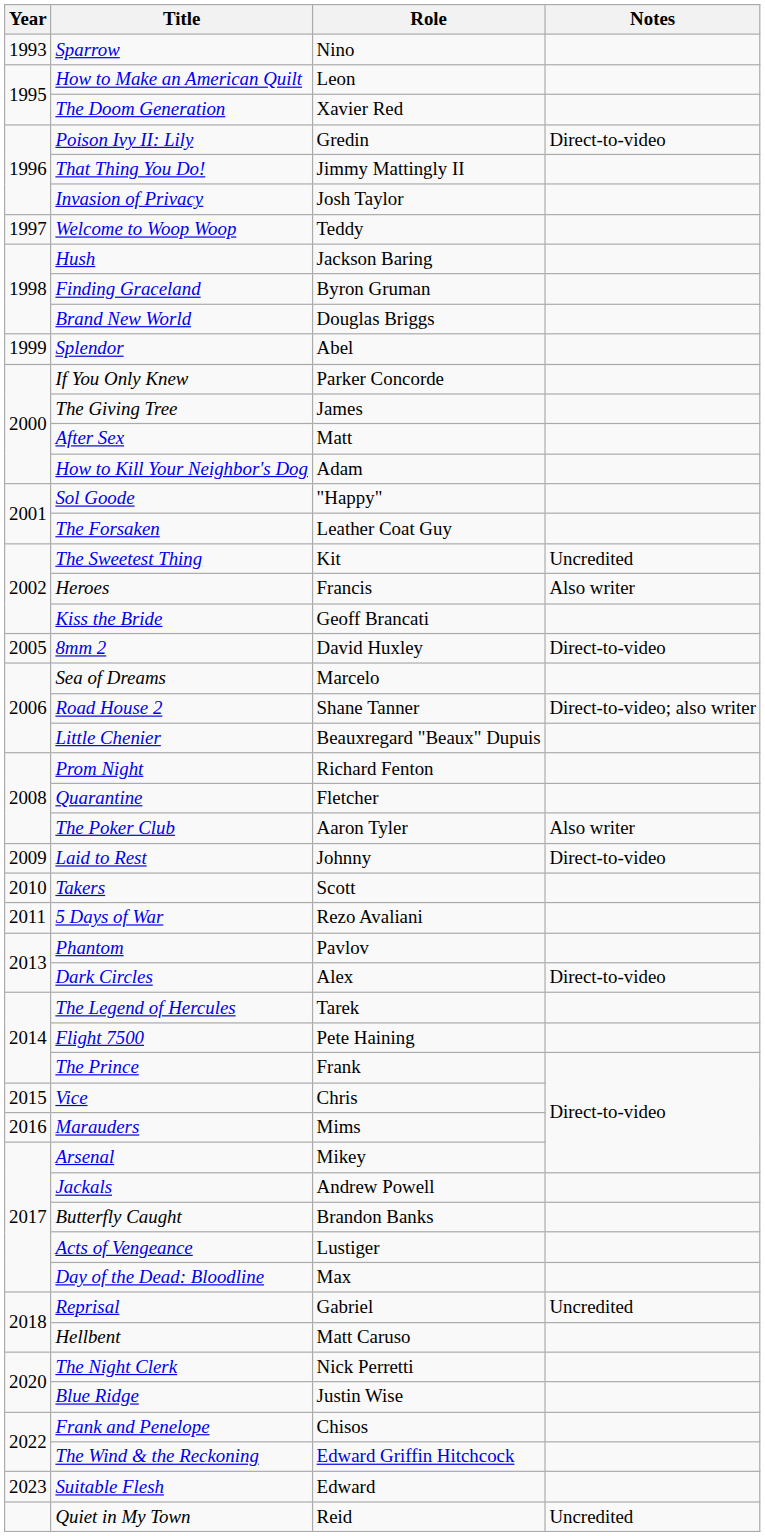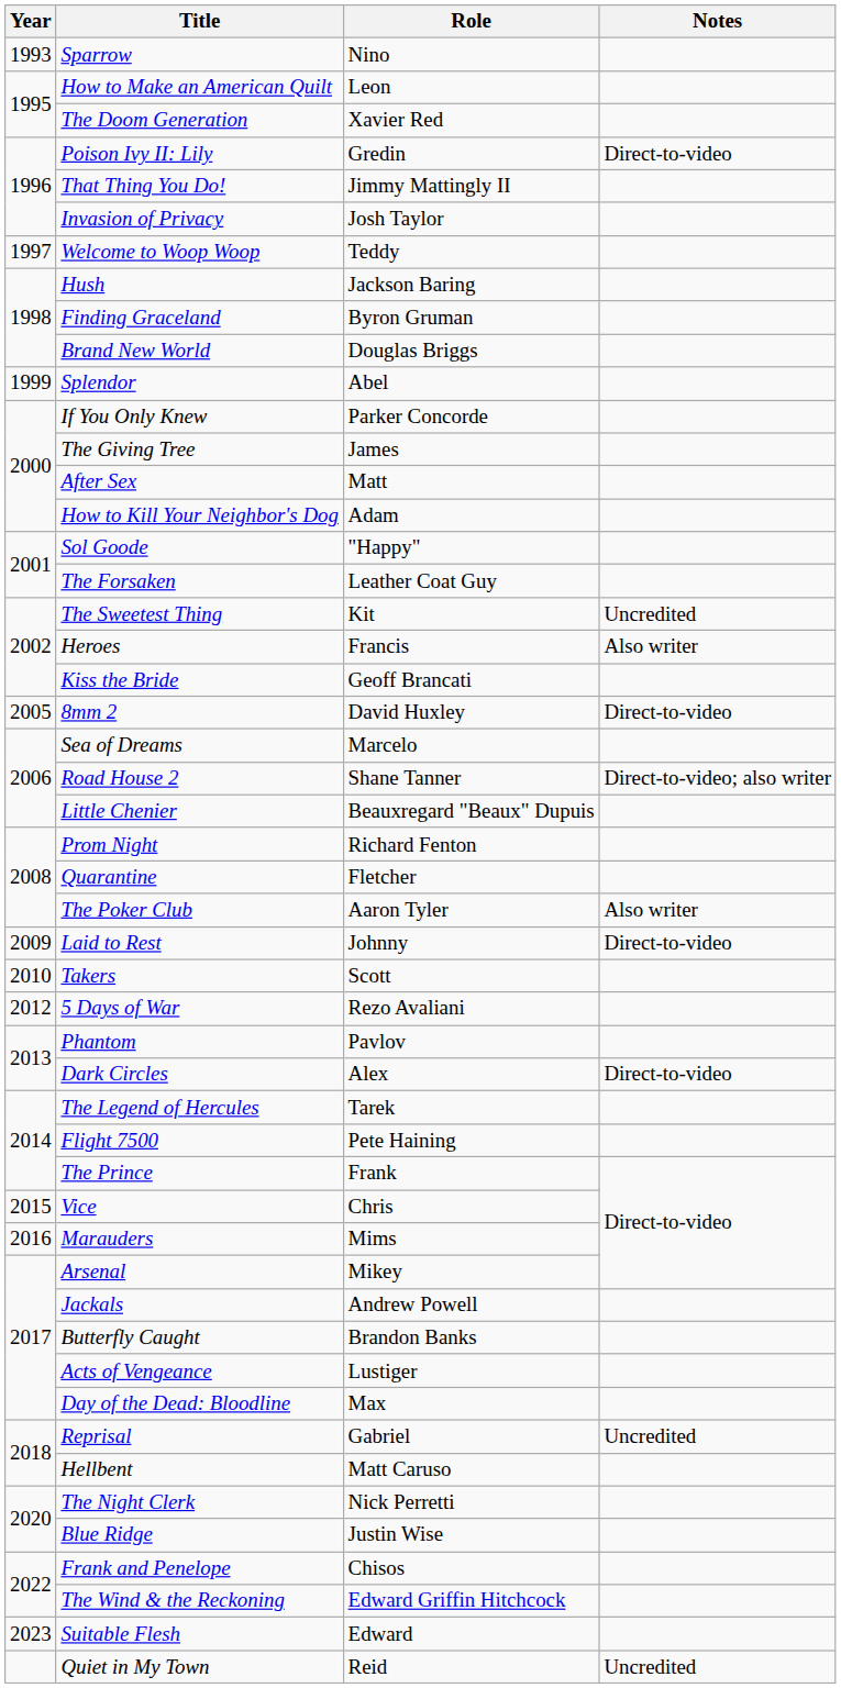 <table class="wikitable sortable">
 <tr>
 <th>Year</th>
 <th>Title</th>
 <th>Role</th>
 <th class="unsortable">Notes</th>
 </tr>
 <tr>
 <td>1993</td>
 <td><em><a href='#'>Sparrow</a></em></td>
 <td>Nino</td>
 <td></td>
 </tr>
 <tr>
 <td rowspan="2">1995</td>
 <td><em><a href='#'>How to Make an American Quilt</a></em></td>
 <td>Leon</td>
 <td></td>
 </tr>
 <tr>
 <td><em><a href='#'>The Doom Generation</a></em></td>
 <td>Xavier Red</td>
 <td></td>
 </tr>
 <tr>
 <td rowspan="3">1996</td>
 <td><em><a href='#'>Poison Ivy II: Lily</a></em></td>
 <td>Gredin</td>
 <td>Direct-to-video</td>
 </tr>
 <tr>
 <td><em><a href='#'>That Thing You Do!</a></em></td>
 <td>Jimmy Mattingly II</td>
 <td></td>
 </tr>
 <tr>
 <td><em><a href='#'>Invasion of Privacy</a></em></td>
 <td>Josh Taylor</td>
 <td></td>
 </tr>
 <tr>
 <td>1997</td>
 <td><em><a href='#'>Welcome to Woop Woop</a></em></td>
 <td>Teddy</td>
 <td></td>
 </tr>
 <tr>
 <td rowspan="3">1998</td>
 <td><em><a href='#'>Hush</a></em></td>
 <td>Jackson Baring</td>
 <td></td>
 </tr>
 <tr>
 <td><em><a href='#'>Finding Graceland</a></em></td>
 <td>Byron Gruman</td>
 <td></td>
 </tr>
 <tr>
 <td><em><a href='#'>Brand New World</a></em></td>
 <td>Douglas Briggs</td>
 <td></td>
 </tr>
 <tr>
 <td>1999</td>
 <td><em><a href='#'>Splendor</a></em></td>
 <td>Abel</td>
 <td></td>
 </tr>
 <tr>
 <td rowspan="4">2000</td>
 <td><em>If You Only Knew</em></td>
 <td>Parker Concorde</td>
 <td></td>
 </tr>
 <tr>
 <td><em>The Giving Tree</em></td>
 <td>James</td>
 <td></td>
 </tr>
 <tr>
 <td><em><a href='#'>After Sex</a></em></td>
 <td>Matt</td>
 <td></td>
 </tr>
 <tr>
 <td><em><a href='#'>How to Kill Your Neighbor's Dog</a></em></td>
 <td>Adam</td>
 <td></td>
 </tr>
 <tr>
 <td rowspan="2">2001</td>
 <td><em><a href='#'>Sol Goode</a></em></td>
 <td>"Happy"</td>
 <td></td>
 </tr>
 <tr>
 <td><em><a href='#'>The Forsaken</a></em></td>
 <td>Leather Coat Guy</td>
 <td></td>
 </tr>
 <tr>
 <td rowspan="3">2002</td>
 <td><em><a href='#'>The Sweetest Thing</a></em></td>
 <td>Kit</td>
 <td>Uncredited</td>
 </tr>
 <tr>
 <td><em>Heroes</em></td>
 <td>Francis</td>
 <td>Also writer</td>
 </tr>
 <tr>
 <td><em><a href='#'>Kiss the Bride</a></em></td>
 <td>Geoff Brancati</td>
 <td></td>
 </tr>
 <tr>
 <td>2005</td>
 <td><em><a href='#'>8mm 2</a></em></td>
 <td>David Huxley</td>
 <td>Direct-to-video</td>
 </tr>
 <tr>
 <td rowspan="3">2006</td>
 <td><em>Sea of Dreams</em></td>
 <td>Marcelo</td>
 <td></td>
 </tr>
 <tr>
 <td><em><a href='#'>Road House 2</a></em></td>
 <td>Shane Tanner</td>
 <td>Direct-to-video; also writer</td>
 </tr>
 <tr>
 <td><em><a href='#'>Little Chenier</a></em></td>
 <td>Beauxregard "Beaux" Dupuis</td>
 <td></td>
 </tr>
 <tr>
 <td rowspan="3">2008</td>
 <td><em><a href='#'>Prom Night</a></em></td>
 <td>Richard Fenton</td>
 <td></td>
 </tr>
 <tr>
 <td><em><a href='#'>Quarantine</a></em></td>
 <td>Fletcher</td>
 <td></td>
 </tr>
 <tr>
 <td><em><a href='#'>The Poker Club</a></em></td>
 <td>Aaron Tyler</td>
 <td>Also writer</td>
 </tr>
 <tr>
 <td>2009</td>
 <td><em><a href='#'>Laid to Rest</a></em></td>
 <td>Johnny</td>
 <td>Direct-to-video</td>
 </tr>
 <tr>
 <td>2010</td>
 <td><em><a href='#'>Takers</a></em></td>
 <td>Scott</td>
 <td></td>
 </tr>
 <tr>
-<td>2011</td>
+<td>2012</td>
 <td><em><a href='#'>5 Days of War</a></em></td>
 <td>Rezo Avaliani</td>
 <td></td>
 </tr>
 <tr>
 <td rowspan="2">2013</td>
 <td><em><a href='#'>Phantom</a></em></td>
 <td>Pavlov</td>
 <td></td>
 </tr>
 <tr>
 <td><em><a href='#'>Dark Circles</a></em></td>
 <td>Alex</td>
 <td>Direct-to-video</td>
 </tr>
 <tr>
 <td rowspan="3">2014</td>
 <td><em><a href='#'>The Legend of Hercules</a></em></td>
 <td>Tarek</td>
 <td></td>
 </tr>
 <tr>
 <td><em><a href='#'>Flight 7500</a></em></td>
 <td>Pete Haining</td>
 <td></td>
 </tr>
 <tr>
 <td><em><a href='#'>The Prince</a></em></td>
 <td>Frank</td>
 <td rowspan=4>Direct-to-video</td>
 </tr>
 <tr>
 <td>2015</td>
 <td><em><a href='#'>Vice</a></em></td>
 <td>Chris</td>
 </tr>
 <tr>
 <td>2016</td>
 <td><em><a href='#'>Marauders</a></em></td>
 <td>Mims</td>
 </tr>
 <tr>
 <td rowspan="5">2017</td>
 <td><em><a href='#'>Arsenal</a></em></td>
 <td>Mikey</td>
 </tr>
 <tr>
 <td><em><a href='#'>Jackals</a></em></td>
 <td>Andrew Powell</td>
 <td></td>
 </tr>
 <tr>
 <td><em>Butterfly Caught</em></td>
 <td>Brandon Banks</td>
 <td></td>
 </tr>
 <tr>
 <td><em><a href='#'>Acts of Vengeance</a></em></td>
 <td>Lustiger</td>
 <td></td>
 </tr>
 <tr>
 <td><em><a href='#'>Day of the Dead: Bloodline</a></em></td>
 <td>Max</td>
 <td></td>
 </tr>
 <tr>
 <td rowspan="2">2018</td>
 <td><em><a href='#'>Reprisal</a></em></td>
 <td>Gabriel</td>
 <td>Uncredited</td>
 </tr>
 <tr>
 <td><em>Hellbent</em></td>
 <td>Matt Caruso</td>
 <td></td>
 </tr>
 <tr>
 <td rowspan="2">2020</td>
 <td><em><a href='#'>The Night Clerk</a></em></td>
 <td>Nick Perretti</td>
 <td></td>
 </tr>
 <tr>
 <td><em><a href='#'>Blue Ridge</a></em></td>
 <td>Justin Wise</td>
 <td></td>
 </tr>
 <tr>
 <td rowspan="2">2022</td>
 <td><em><a href='#'>Frank and Penelope</a></em></td>
 <td>Chisos</td>
 <td></td>
 </tr>
 <tr>
 <td><em><a href='#'>The Wind & the Reckoning</a></em></td>
 <td><a href='#'>Edward Griffin Hitchcock</a></td>
 <td></td>
 </tr>
 <tr>
 <td>2023</td>
 <td><em><a href='#'>Suitable Flesh</a></em></td>
 <td>Edward</td>
 <td></td>
 </tr>
 <tr>
 <td></td>
 <td><em>Quiet in My Town</em></td>
 <td>Reid</td>
 <td>Uncredited</td>
 </tr>
 </table>
